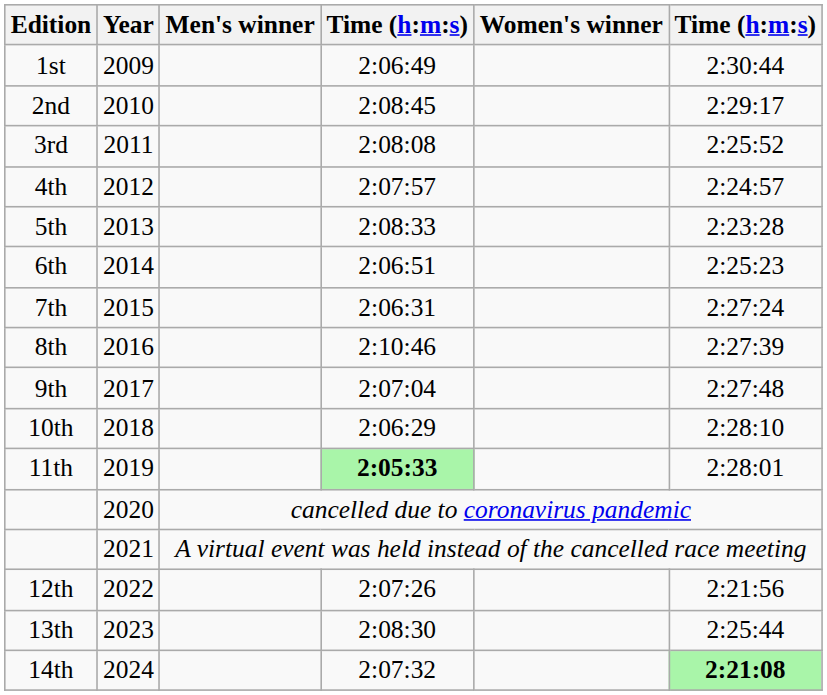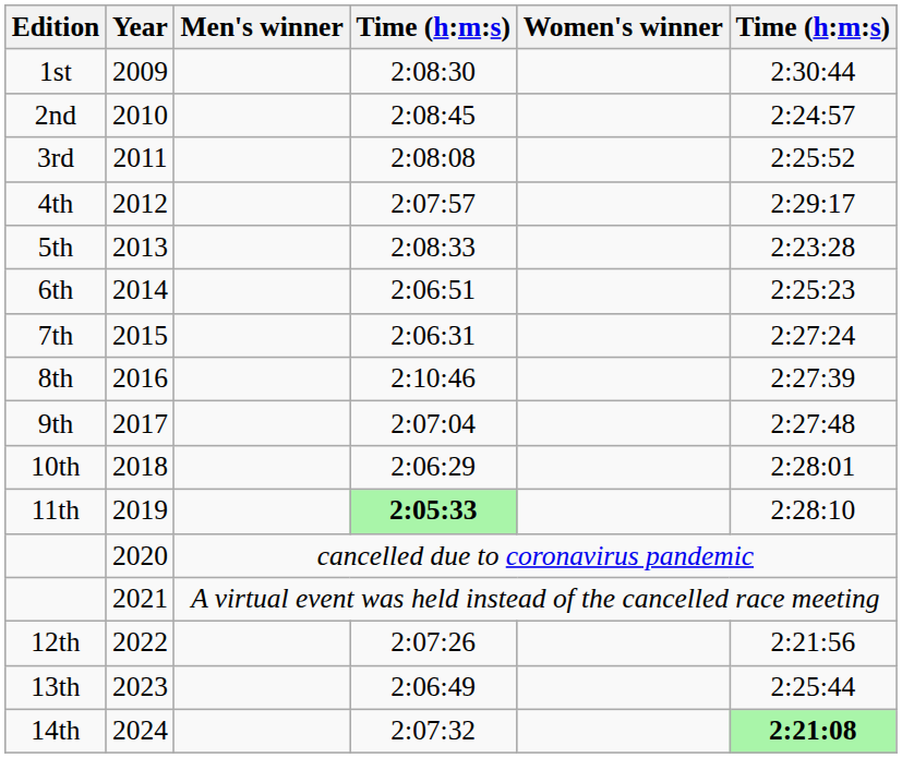 <table class="wikitable sortable" style="text-align:center">
 <tr>
 <th class=unsortable>Edition</th>
 <th>Year</th>
 <th class=unsortable>Men's winner</th>
 <th>Time (<a href='#'>h</a>:<a href='#'>m</a>:<a href='#'>s</a>)</th>
 <th class=unsortable>Women's winner</th>
 <th>Time (<a href='#'>h</a>:<a href='#'>m</a>:<a href='#'>s</a>)</th>
 </tr>
 <tr>
 <td>1st</td>
 <td>2009</td>
 <td align=left></td>
-<td>2:06:49</td>
+<td>2:08:30</td>
 <td align=left></td>
 <td>2:30:44</td>
 </tr>
 <tr>
 <td>2nd</td>
 <td>2010</td>
 <td align=left></td>
 <td>2:08:45</td>
 <td align=left></td>
-<td>2:29:17</td>
+<td>2:24:57</td>
 </tr>
 <tr>
 <td>3rd</td>
 <td>2011</td>
 <td align=left></td>
 <td>2:08:08</td>
 <td align=left></td>
 <td>2:25:52</td>
 </tr>
 <tr>
 <td>4th</td>
 <td>2012</td>
 <td align=left></td>
 <td>2:07:57</td>
 <td align=left></td>
-<td>2:24:57</td>
+<td>2:29:17</td>
 </tr>
 <tr>
 <td>5th</td>
 <td>2013</td>
 <td align=left></td>
 <td>2:08:33</td>
 <td align=left></td>
 <td>2:23:28</td>
 </tr>
 <tr>
 <td>6th</td>
 <td>2014</td>
 <td align=left></td>
 <td>2:06:51</td>
 <td align=left></td>
 <td>2:25:23</td>
 </tr>
 <tr>
 <td>7th</td>
 <td>2015</td>
 <td align=left></td>
 <td>2:06:31</td>
 <td align=left></td>
 <td>2:27:24</td>
 </tr>
 <tr>
 <td>8th</td>
 <td>2016</td>
 <td align=left></td>
 <td>2:10:46</td>
 <td align=left></td>
 <td>2:27:39</td>
 </tr>
 <tr>
 <td>9th</td>
 <td>2017</td>
 <td align=left></td>
 <td>2:07:04</td>
 <td align=left></td>
 <td>2:27:48</td>
 </tr>
 <tr>
 <td>10th</td>
 <td>2018</td>
 <td align=left></td>
 <td>2:06:29</td>
 <td align=left></td>
-<td>2:28:10</td>
+<td>2:28:01</td>
 </tr>
 <tr>
 <td>11th</td>
 <td>2019</td>
 <td align=left></td>
 <td style="background:#a9f5a9;"><strong>2:05:33</strong></td>
 <td align=left></td>
-<td>2:28:01</td>
+<td>2:28:10</td>
 </tr>
 <tr>
 <td></td>
 <td>2020</td>
 <td colspan="4" style="text-align:center;"><em>cancelled due to <a href='#'>coronavirus pandemic</a></em></td>
 </tr>
 <tr>
 <td></td>
 <td>2021</td>
 <td colspan="4" style="text-align:center;"><em>A virtual event was held instead of the cancelled race meeting</em></td>
 </tr>
 <tr>
 <td>12th</td>
 <td>2022</td>
 <td align=left></td>
 <td>2:07:26</td>
 <td align=left></td>
 <td>2:21:56</td>
 </tr>
 <tr>
 <td>13th</td>
 <td>2023</td>
 <td align=left></td>
-<td>2:08:30</td>
+<td>2:06:49</td>
 <td align=left></td>
 <td>2:25:44</td>
 </tr>
 <tr>
 <td>14th</td>
 <td>2024</td>
 <td align=left></td>
 <td>2:07:32</td>
 <td align=left></td>
 <td style="background:#a9f5a9;"><strong>2:21:08</strong></td>
 </tr>
 </table>
